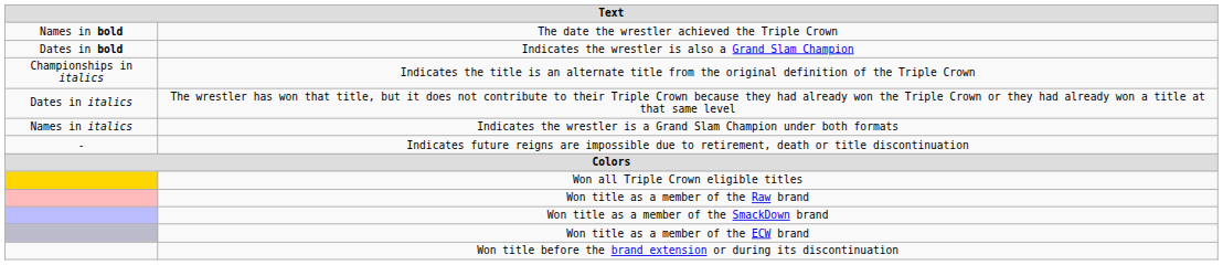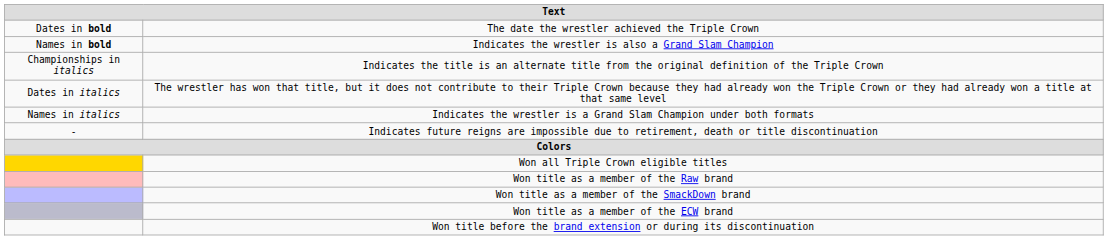 <table class="wikitable"  style="width:100%; font-size:85%; text-align:center;">
 <tr>
 <th style="background:#ddd;" colspan="2">Text</th>
 </tr>
 <tr>
-<td>Names in <strong>bold</strong></td>
+<td>Dates in <strong>bold</strong></td>
 <td>The date the wrestler achieved the Triple Crown</td>
 </tr>
 <tr>
-<td>Dates in <strong>bold</strong></td>
+<td>Names in <strong>bold</strong></td>
 <td>Indicates the wrestler is also a <a href='#'>Grand Slam Champion</a></td>
 </tr>
 <tr>
 <td>Championships in <em>italics</em></td>
 <td>Indicates the title is an alternate title from the original definition of the Triple Crown</td>
 </tr>
 <tr>
 <td>Dates in <em>italics</em></td>
 <td>The wrestler has won that title, but it does not contribute to their Triple Crown because they had already won the Triple Crown or they had already won a title at that same level</td>
 </tr>
 <tr>
 <td>Names in <em>italics</em></td>
 <td>Indicates the wrestler is a Grand Slam Champion under both formats</td>
 </tr>
 <tr>
 <td>-</td>
 <td>Indicates future reigns are impossible due to retirement, death or title discontinuation</td>
 </tr>
 <tr>
 <th style="background:#ddd;" colspan="2">Colors</th>
 </tr>
 <tr>
 <td style="background: gold"><br></td>
 <td>Won all Triple Crown eligible titles</td>
 </tr>
 <tr>
 <td style="background:#fbb;"><br></td>
 <td>Won title as a member of the <a href='#'>Raw</a> brand</td>
 </tr>
 <tr>
 <td style="background:#bbf;"><br></td>
 <td>Won title as a member of the <a href='#'>SmackDown</a> brand</td>
 </tr>
 <tr>
 <td style="background:#bbc;"><br></td>
 <td>Won title as a member of the <a href='#'>ECW</a> brand</td>
 </tr>
 <tr>
 <td></td>
 <td>Won title before the <a href='#'>brand extension</a> or during its discontinuation</td>
 </tr>
 </table>
